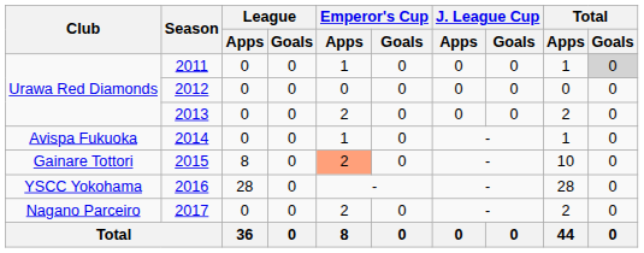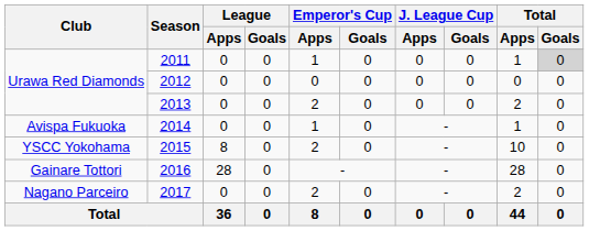 <table class="wikitable" style="text-align:center;">
 <tr>
 <th rowspan="2">Club</th>
 <th rowspan="2">Season</th>
 <th colspan="2">League</th>
 <th colspan="2"><a href='#'>Emperor's Cup</a></th>
 <th colspan="2"><a href='#'>J. League Cup</a></th>
 <th colspan="2">Total</th>
 </tr>
 <tr>
 <th>Apps</th>
 <th>Goals</th>
 <th>Apps</th>
 <th>Goals</th>
 <th>Apps</th>
 <th>Goals</th>
 <th>Apps</th>
 <th>Goals</th>
 </tr>
 <tr>
 <td rowspan="3"><a href='#'>Urawa Red Diamonds</a></td>
 <td><a href='#'>2011</a></td>
 <td>0</td>
 <td>0</td>
 <td>1</td>
 <td>0</td>
 <td>0</td>
 <td>0</td>
 <td>1</td>
 <td style="background: lightgrey;">0</td>
 </tr>
 <tr>
 <td><a href='#'>2012</a></td>
 <td>0</td>
 <td>0</td>
 <td>0</td>
 <td>0</td>
 <td>0</td>
 <td>0</td>
 <td>0</td>
 <td>0</td>
 </tr>
 <tr>
 <td><a href='#'>2013</a></td>
 <td>0</td>
 <td>0</td>
 <td>2</td>
 <td>0</td>
 <td>0</td>
 <td>0</td>
 <td>2</td>
 <td>0</td>
 </tr>
 <tr>
 <td><a href='#'>Avispa Fukuoka</a></td>
 <td><a href='#'>2014</a></td>
 <td>0</td>
 <td>0</td>
 <td>1</td>
 <td>0</td>
 <td colspan="2">-</td>
 <td>1</td>
 <td>0</td>
 </tr>
 <tr>
-<td><a href='#'>Gainare Tottori</a></td>
+<td><a href='#'>YSCC Yokohama</a></td>
 <td><a href='#'>2015</a></td>
 <td>8</td>
 <td>0</td>
-<td style="background: lightsalmon;">2</td>
+<td>2</td>
 <td>0</td>
 <td colspan="2">-</td>
 <td>10</td>
 <td>0</td>
 </tr>
 <tr>
-<td><a href='#'>YSCC Yokohama</a></td>
+<td><a href='#'>Gainare Tottori</a></td>
 <td><a href='#'>2016</a></td>
 <td>28</td>
 <td>0</td>
 <td colspan="2">-</td>
 <td colspan="2">-</td>
 <td>28</td>
 <td>0</td>
 </tr>
 <tr>
 <td><a href='#'>Nagano Parceiro</a></td>
 <td><a href='#'>2017</a></td>
 <td>0</td>
 <td>0</td>
 <td>2</td>
 <td>0</td>
 <td colspan="2">-</td>
 <td>2</td>
 <td>0</td>
 </tr>
 <tr>
 <th colspan="2">Total</th>
 <th>36</th>
 <th>0</th>
 <th>8</th>
 <th>0</th>
 <th>0</th>
 <th>0</th>
 <th>44</th>
 <th>0</th>
 </tr>
 </table>
